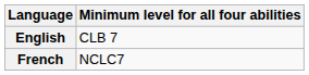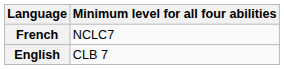 <table class="wikitable">
 <tr>
 <th>Language</th>
 <th>Minimum level for all four abilities</th>
 </tr>
 <tr>
+<th>French</th>
+<td>NCLC7</td>
+</tr>
+<tr>
 <th>English</th>
 <td>CLB 7</td>
 </tr>
-<tr>
-<th>French</th>
-<td>NCLC7</td>
-</tr>
 </table>
